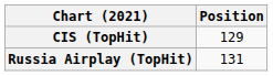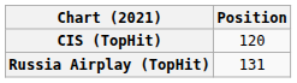 <table class="wikitable sortable plainrowheaders" style="text-align:center;">
 <tr>
 <th scope="col">Chart (2021)</th>
 <th scope="col">Position</th>
 </tr>
 <tr>
 <th scope="row">CIS (TopHit)</th>
-<td>129</td>
+<td>120</td>
 </tr>
 <tr>
 <th scope="row">Russia Airplay (TopHit)</th>
 <td>131</td>
 </tr>
 </table>
